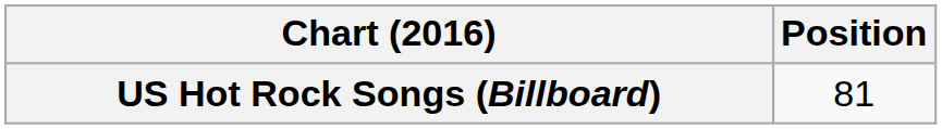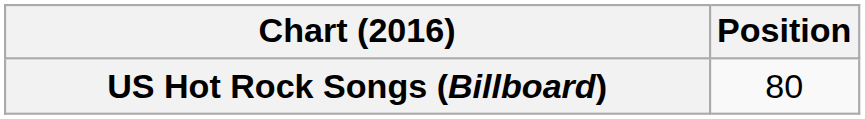 <table class="wikitable plainrowheaders" style="text-align:center">
 <tr>
 <th scope="col" style="width:20.2em;">Chart (2016)</th>
 <th scope="col">Position</th>
 </tr>
 <tr>
 <th scope="row">US Hot Rock Songs (<em>Billboard</em>)</th>
-<td>81</td>
+<td>80</td>
 </tr>
 </table>
